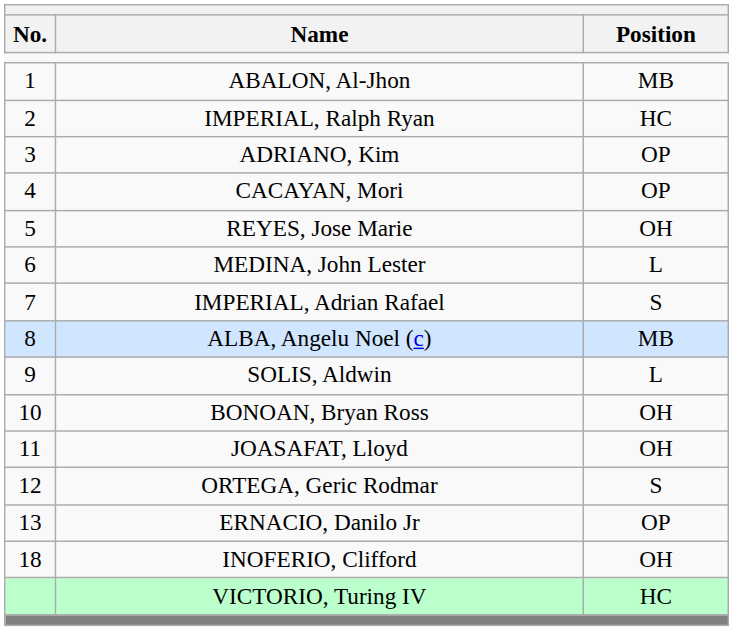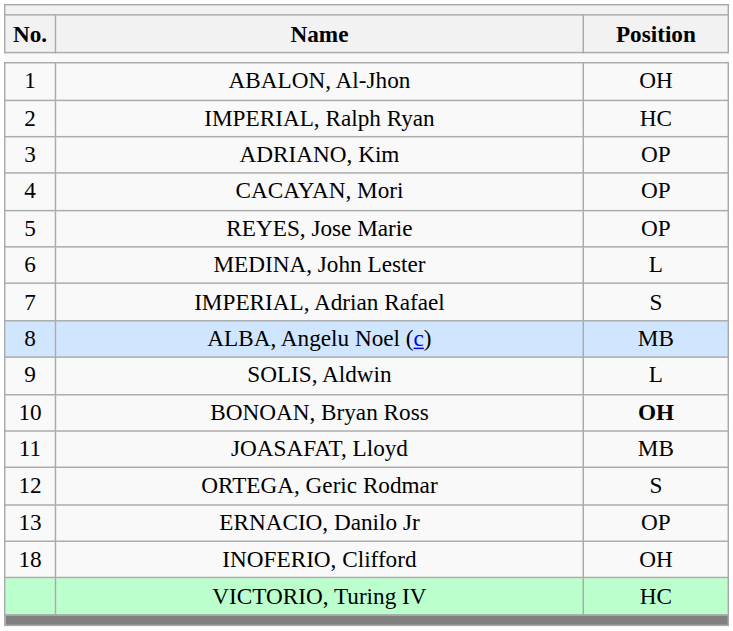 <table class='wikitable mw-collapsible mw-collapsed' style="text-align: center; width: 500px; border: none">
 <tr>
 <th style='text-align: left;' colspan=3></th>
 </tr>
 <tr>
 <th style='width: 7%;'>No.</th>
 <th>Name</th>
 <th style='width: 20%;'>Position</th>
 </tr>
 <tr>
 <td style='border: none;'></td>
 </tr>
 <tr>
 <td>1</td>
 <td>ABALON, Al-Jhon</td>
-<td>MB</td>
+<td>OH</td>
 </tr>
 <tr>
 <td>2</td>
 <td>IMPERIAL, Ralph Ryan</td>
 <td>HC</td>
 </tr>
 <tr>
 <td>3</td>
 <td>ADRIANO, Kim</td>
 <td>OP</td>
 </tr>
 <tr>
 <td>4</td>
 <td>CACAYAN, Mori</td>
 <td>OP</td>
 </tr>
 <tr>
 <td>5</td>
 <td>REYES, Jose Marie</td>
-<td>OH</td>
+<td>OP</td>
 </tr>
 <tr>
 <td>6</td>
 <td>MEDINA, John Lester</td>
 <td>L</td>
 </tr>
 <tr>
 <td>7</td>
 <td>IMPERIAL, Adrian Rafael</td>
 <td>S</td>
 </tr>
 <tr style="background:#D0E6FF">
 <td>8</td>
 <td>ALBA, Angelu Noel (<a href='#'>c</a>)</td>
 <td>MB</td>
 </tr>
 <tr>
 <td>9</td>
 <td>SOLIS, Aldwin</td>
 <td>L</td>
 </tr>
 <tr>
 <td>10</td>
 <td>BONOAN, Bryan Ross</td>
-<td>OH</td>
+<td><strong>OH</strong></td>
 </tr>
 <tr>
 <td>11</td>
 <td>JOASAFAT, Lloyd</td>
-<td>OH</td>
+<td>MB</td>
 </tr>
 <tr>
 <td>12</td>
 <td>ORTEGA, Geric Rodmar</td>
 <td>S</td>
 </tr>
 <tr>
 <td>13</td>
 <td>ERNACIO, Danilo Jr</td>
 <td>OP</td>
 </tr>
 <tr>
 <td>18</td>
 <td>INOFERIO, Clifford</td>
 <td>OH</td>
 </tr>
 <tr style="background:#BBFFCC">
 <td></td>
 <td>VICTORIO, Turing IV</td>
 <td>HC</td>
 </tr>
 <tr>
 <th style='background: grey;' colspan=3></th>
 </tr>
 </table>
